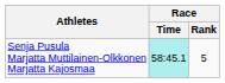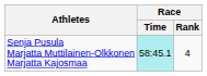 <table class="wikitable" border="1" style="font-size:90%">
 <tr>
 <th rowspan=2>Athletes</th>
 <th colspan=2>Race</th>
 </tr>
 <tr>
 <th>Time</th>
 <th>Rank</th>
 </tr>
 <tr>
 <td><a href='#'>Senja Pusula</a><br><a href='#'>Marjatta Muttilainen-Olkkonen</a><br><a href='#'>Marjatta Kajosmaa</a></td>
 <td align=center style="background: paleturquoise;">58:45.1</td>
-<td align=center>5</td>
+<td align=center>4</td>
 </tr>
 </table>
